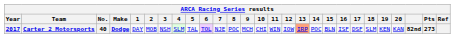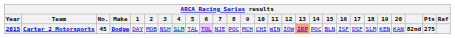 <table class="wikitable" style="text-align:center; font-size:75%">
 <tr>
 <th colspan=48><a href='#'>ARCA Racing Series</a> results</th>
 </tr>
 <tr>
 <th>Year</th>
 <th>Team</th>
 <th>No.</th>
 <th>Make</th>
 <th>1</th>
 <th>2</th>
 <th>3</th>
 <th>4</th>
 <th>5</th>
 <th>6</th>
 <th>7</th>
 <th>8</th>
 <th>9</th>
 <th>10</th>
 <th>11</th>
 <th>12</th>
 <th>13</th>
 <th>14</th>
 <th>15</th>
 <th>16</th>
 <th>17</th>
 <th>18</th>
 <th>19</th>
 <th>20</th>
 <th></th>
 <th>Pts</th>
 <th>Ref</th>
 </tr>
 <tr>
-<th><a href='#'>2017</a></th>
+<th><a href='#'>2015</a></th>
 <th><a href='#'>Carter 2 Motorsports</a></th>
-<th>40</th>
+<th>45</th>
 <th><a href='#'>Dodge</a></th>
 <td><a href='#'>DAY</a></td>
 <td><a href='#'>MOB</a></td>
 <td><a href='#'>NSH</a></td>
 <td style="background:#DFFFDF;"><a href='#'>SLM</a><br></td>
 <td><a href='#'>TAL</a></td>
 <td style="background:#EFCFFF;"><a href='#'>TOL</a><br></td>
 <td><a href='#'>NJE</a></td>
 <td><a href='#'>POC</a></td>
 <td><a href='#'>MCH</a></td>
 <td><a href='#'>CHI</a></td>
 <td><a href='#'>WIN</a></td>
 <td><a href='#'>IOW</a></td>
 <td style="background: lightsalmon;"><a href='#'>IRP</a></td>
 <td><a href='#'>POC</a></td>
 <td><a href='#'>BLN</a></td>
 <td><a href='#'>ISF</a></td>
 <td><a href='#'>DSF</a></td>
 <td><a href='#'>SLM</a></td>
 <td><a href='#'>KEN</a></td>
 <td><a href='#'>KAN</a></td>
 <th>82nd</th>
-<th>273</th>
+<th>275</th>
 <th></th>
 </tr>
 </table>
